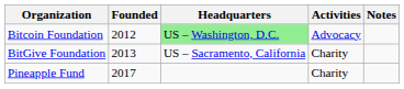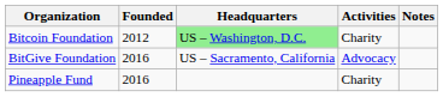 <table class="wikitable sortable">
 <tr>
 <th>Organization</th>
 <th>Founded</th>
 <th>Headquarters</th>
 <th>Activities</th>
 <th>Notes</th>
 </tr>
 <tr>
 <td><a href='#'>Bitcoin Foundation</a></td>
 <td>2012</td>
 <td style="background: lightgreen;">US – <a href='#'>Washington, D.C.</a></td>
+<td>Charity</td>
+<td></td>
+</tr>
+<tr>
+<td><a href='#'>BitGive Foundation</a></td>
+<td>2016</td>
+<td>US – <a href='#'>Sacramento, California</a></td>
 <td><a href='#'>Advocacy</a></td>
 <td></td>
 </tr>
 <tr>
-<td><a href='#'>BitGive Foundation</a></td>
-<td>2013</td>
-<td>US – <a href='#'>Sacramento, California</a></td>
-<td>Charity</td>
-<td></td>
-</tr>
-<tr>
 <td><a href='#'>Pineapple Fund</a></td>
-<td>2017</td>
+<td>2016</td>
 <td></td>
 <td>Charity</td>
 <td></td>
 </tr>
 </table>
